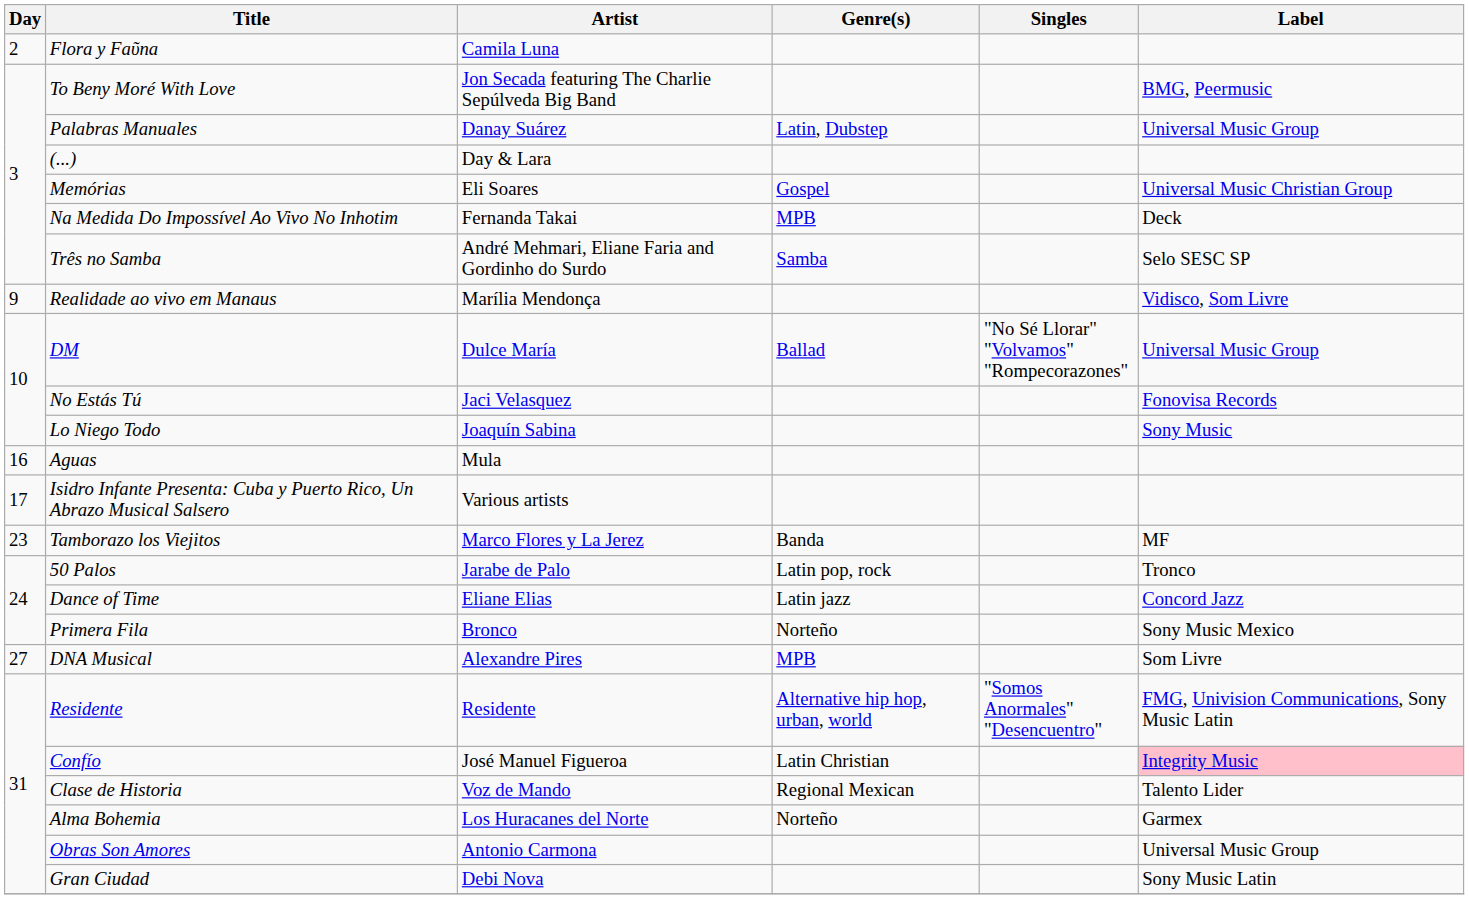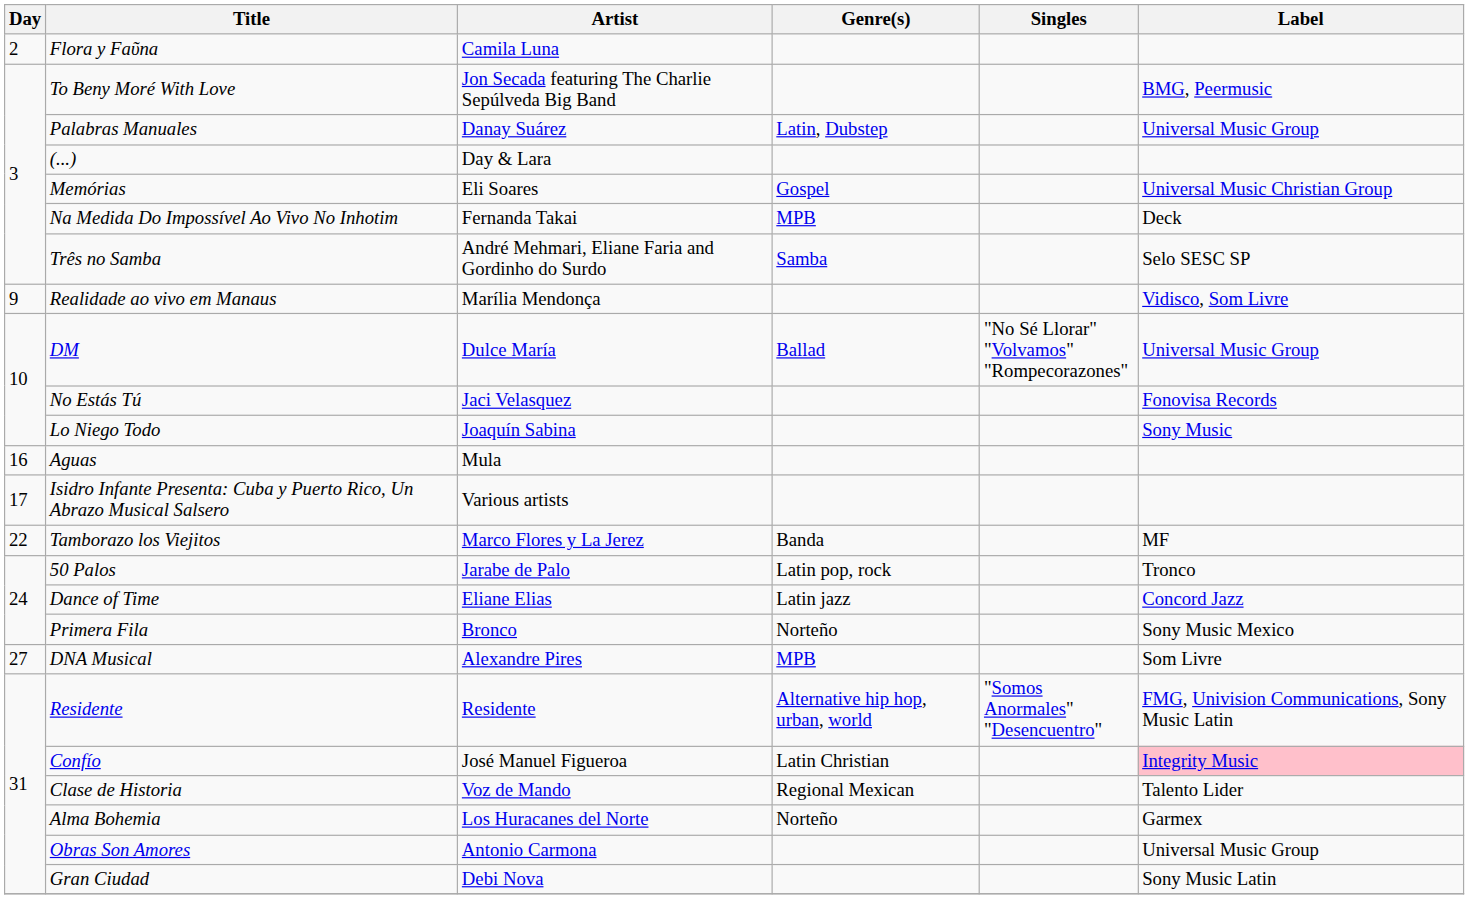 <table class="wikitable sortable" style="text-align: left;">
 <tr>
 <th>Day</th>
 <th>Title</th>
 <th>Artist</th>
 <th>Genre(s)</th>
 <th>Singles</th>
 <th>Label</th>
 </tr>
 <tr>
 <td>2</td>
 <td><em>Flora y Faῦna</em></td>
 <td><a href='#'>Camila Luna</a></td>
 <td></td>
 <td></td>
 <td></td>
 </tr>
 <tr>
 <td rowspan="6">3</td>
 <td><em>To Beny Moré With Love</em></td>
 <td><a href='#'>Jon Secada</a> featuring The Charlie Sepúlveda Big Band</td>
 <td></td>
 <td></td>
 <td><a href='#'>BMG</a>, <a href='#'>Peermusic</a></td>
 </tr>
 <tr>
 <td><em>Palabras Manuales</em></td>
 <td><a href='#'>Danay Suárez</a></td>
 <td><a href='#'>Latin</a>, <a href='#'>Dubstep</a></td>
 <td></td>
 <td><a href='#'>Universal Music Group</a></td>
 </tr>
 <tr>
 <td><em>(...)</em></td>
 <td>Day & Lara</td>
 <td></td>
 <td></td>
 <td></td>
 </tr>
 <tr>
 <td><em>Memórias</em></td>
 <td>Eli Soares</td>
 <td><a href='#'>Gospel</a></td>
 <td></td>
 <td><a href='#'>Universal Music Christian Group</a></td>
 </tr>
 <tr>
 <td><em>Na Medida Do Impossível Ao Vivo No Inhotim</em></td>
 <td>Fernanda Takai</td>
 <td><a href='#'>MPB</a></td>
 <td></td>
 <td>Deck</td>
 </tr>
 <tr>
 <td><em>Três no Samba</em></td>
 <td>André Mehmari, Eliane Faria and Gordinho do Surdo</td>
 <td><a href='#'>Samba</a></td>
 <td></td>
 <td>Selo SESC SP</td>
 </tr>
 <tr>
 <td>9</td>
 <td><em>Realidade ao vivo em Manaus</em></td>
 <td>Marília Mendonça</td>
 <td></td>
 <td></td>
 <td><a href='#'>Vidisco</a>, <a href='#'>Som Livre</a></td>
 </tr>
 <tr>
 <td rowspan="3">10</td>
 <td><em><a href='#'>DM</a></em></td>
 <td><a href='#'>Dulce María</a></td>
 <td><a href='#'>Ballad</a></td>
 <td>"No Sé Llorar"<br>"<a href='#'>Volvamos</a>"<br>"Rompecorazones"</td>
 <td><a href='#'>Universal Music Group</a></td>
 </tr>
 <tr>
 <td><em>No Estás Tú</em></td>
 <td><a href='#'>Jaci Velasquez</a></td>
 <td></td>
 <td></td>
 <td><a href='#'>Fonovisa Records</a></td>
 </tr>
 <tr>
 <td><em>Lo Niego Todo</em></td>
 <td><a href='#'>Joaquín Sabina</a></td>
 <td></td>
 <td></td>
 <td><a href='#'>Sony Music</a></td>
 </tr>
 <tr>
 <td>16</td>
 <td><em>Aguas</em></td>
 <td>Mula</td>
 <td></td>
 <td></td>
 <td></td>
 </tr>
 <tr>
 <td>17</td>
 <td><em>Isidro Infante Presenta: Cuba y Puerto Rico, Un Abrazo Musical Salsero</em></td>
 <td>Various artists</td>
 <td></td>
 <td></td>
 <td></td>
 </tr>
 <tr>
-<td>23</td>
+<td>22</td>
 <td><em>Tamborazo los Viejitos</em></td>
 <td><a href='#'>Marco Flores y La Jerez</a></td>
 <td>Banda</td>
 <td></td>
 <td>MF</td>
 </tr>
 <tr>
 <td rowspan="3">24</td>
 <td><em>50 Palos</em></td>
 <td><a href='#'>Jarabe de Palo</a></td>
 <td>Latin pop, rock</td>
 <td></td>
 <td>Tronco</td>
 </tr>
 <tr>
 <td><em>Dance of Time</em></td>
 <td><a href='#'>Eliane Elias</a></td>
 <td>Latin jazz</td>
 <td></td>
 <td><a href='#'>Concord Jazz</a></td>
 </tr>
 <tr>
 <td><em>Primera Fila</em></td>
 <td><a href='#'>Bronco</a></td>
 <td>Norteño</td>
 <td></td>
 <td>Sony Music Mexico</td>
 </tr>
 <tr>
 <td>27</td>
 <td><em>DNA Musical</em></td>
 <td><a href='#'>Alexandre Pires</a></td>
 <td><a href='#'>MPB</a></td>
 <td></td>
 <td>Som Livre</td>
 </tr>
 <tr>
 <td rowspan="6">31</td>
 <td><em><a href='#'>Residente</a></em></td>
 <td><a href='#'>Residente</a></td>
 <td><a href='#'>Alternative hip hop</a>, <a href='#'>urban</a>, <a href='#'>world</a></td>
 <td>"<a href='#'>Somos Anormales</a>"<br>"<a href='#'>Desencuentro</a>"</td>
 <td><a href='#'>FMG</a>, <a href='#'>Univision Communications</a>, Sony Music Latin</td>
 </tr>
 <tr>
 <td><em><a href='#'>Confío</a></em></td>
 <td>José Manuel Figueroa</td>
 <td>Latin Christian</td>
 <td></td>
 <td style="background: pink;"><a href='#'>Integrity Music</a></td>
 </tr>
 <tr>
 <td><em>Clase de Historia</em></td>
 <td><a href='#'>Voz de Mando</a></td>
 <td>Regional Mexican</td>
 <td></td>
 <td>Talento Lider</td>
 </tr>
 <tr>
 <td><em>Alma Bohemia</em></td>
 <td><a href='#'>Los Huracanes del Norte</a></td>
 <td>Norteño</td>
 <td></td>
 <td>Garmex</td>
 </tr>
 <tr>
 <td><em><a href='#'>Obras Son Amores</a></em></td>
 <td><a href='#'>Antonio Carmona</a></td>
 <td></td>
 <td></td>
 <td>Universal Music Group</td>
 </tr>
 <tr>
 <td><em>Gran Ciudad</em></td>
 <td><a href='#'>Debi Nova</a></td>
 <td></td>
 <td></td>
 <td>Sony Music Latin</td>
 </tr>
 <tr>
 </tr>
 </table>
